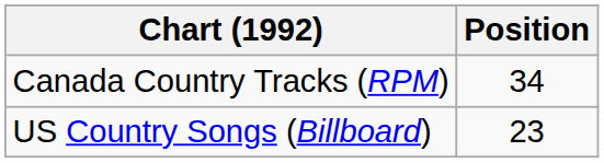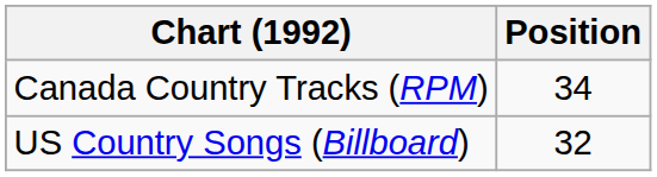 <table class="wikitable sortable">
 <tr>
 <th scope="col">Chart (1992)</th>
 <th scope="col">Position</th>
 </tr>
 <tr>
 <td>Canada Country Tracks (<em><a href='#'>RPM</a></em>)</td>
 <td align="center">34</td>
 </tr>
 <tr>
 <td>US <a href='#'>Country Songs</a> (<em><a href='#'>Billboard</a></em>)</td>
-<td align="center">23</td>
+<td align="center">32</td>
 </tr>
 </table>
